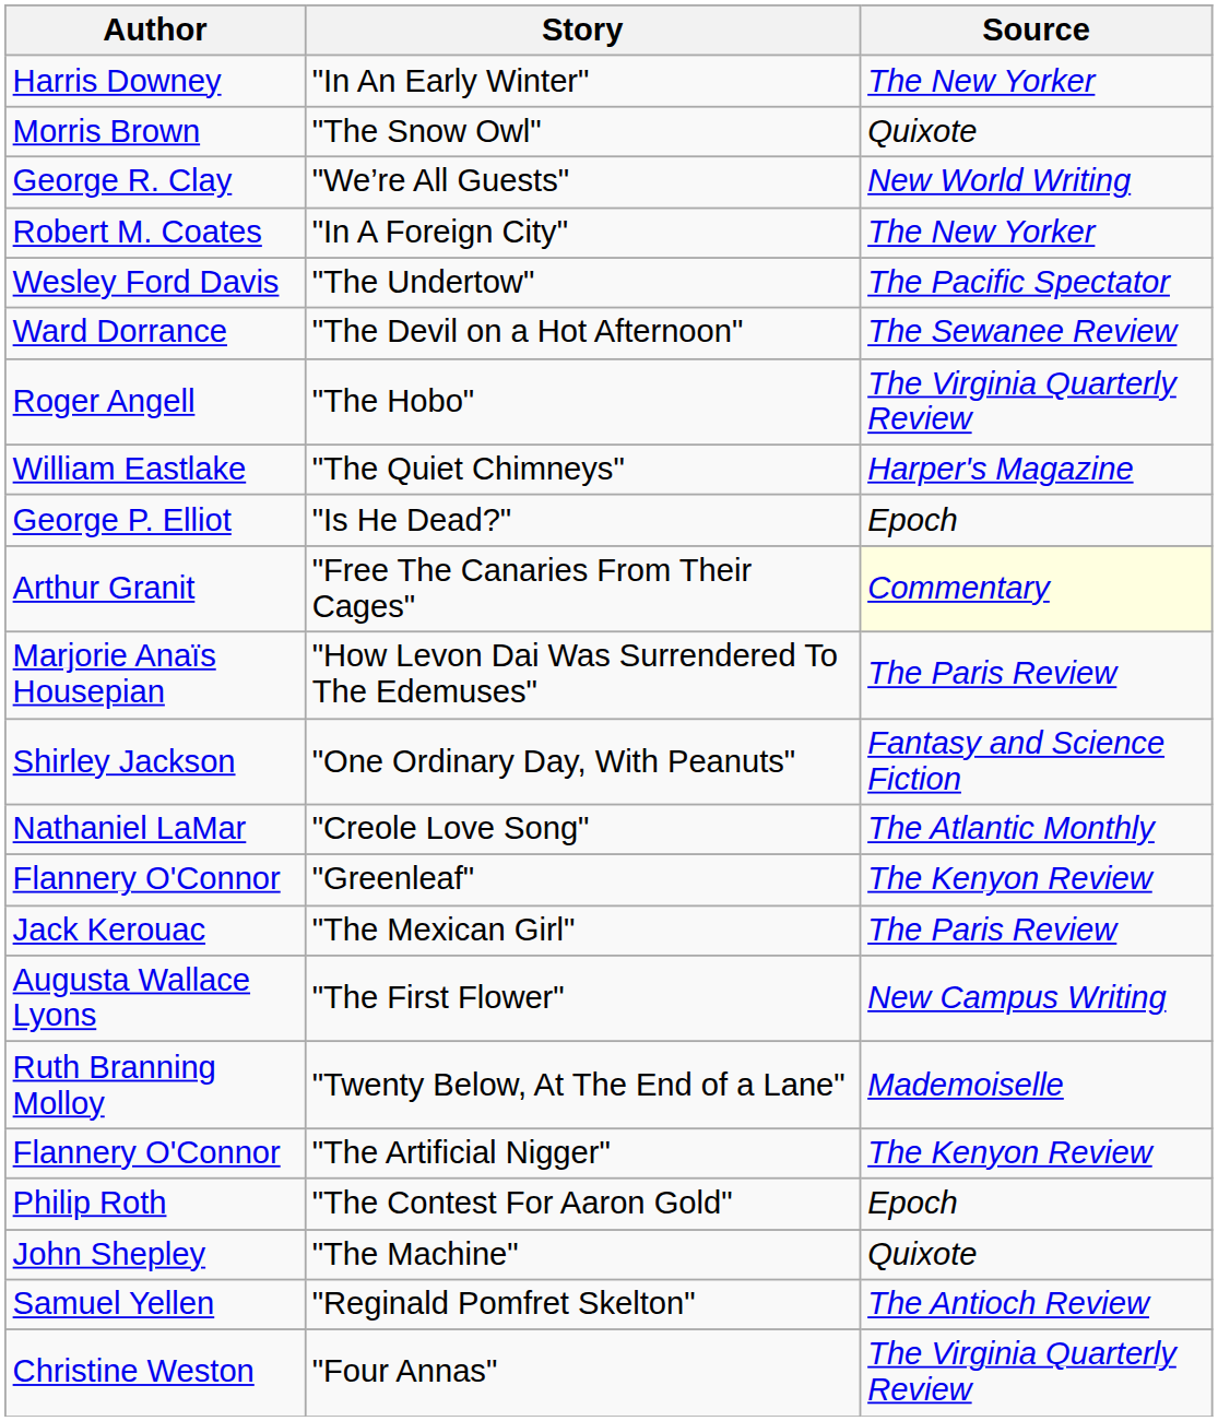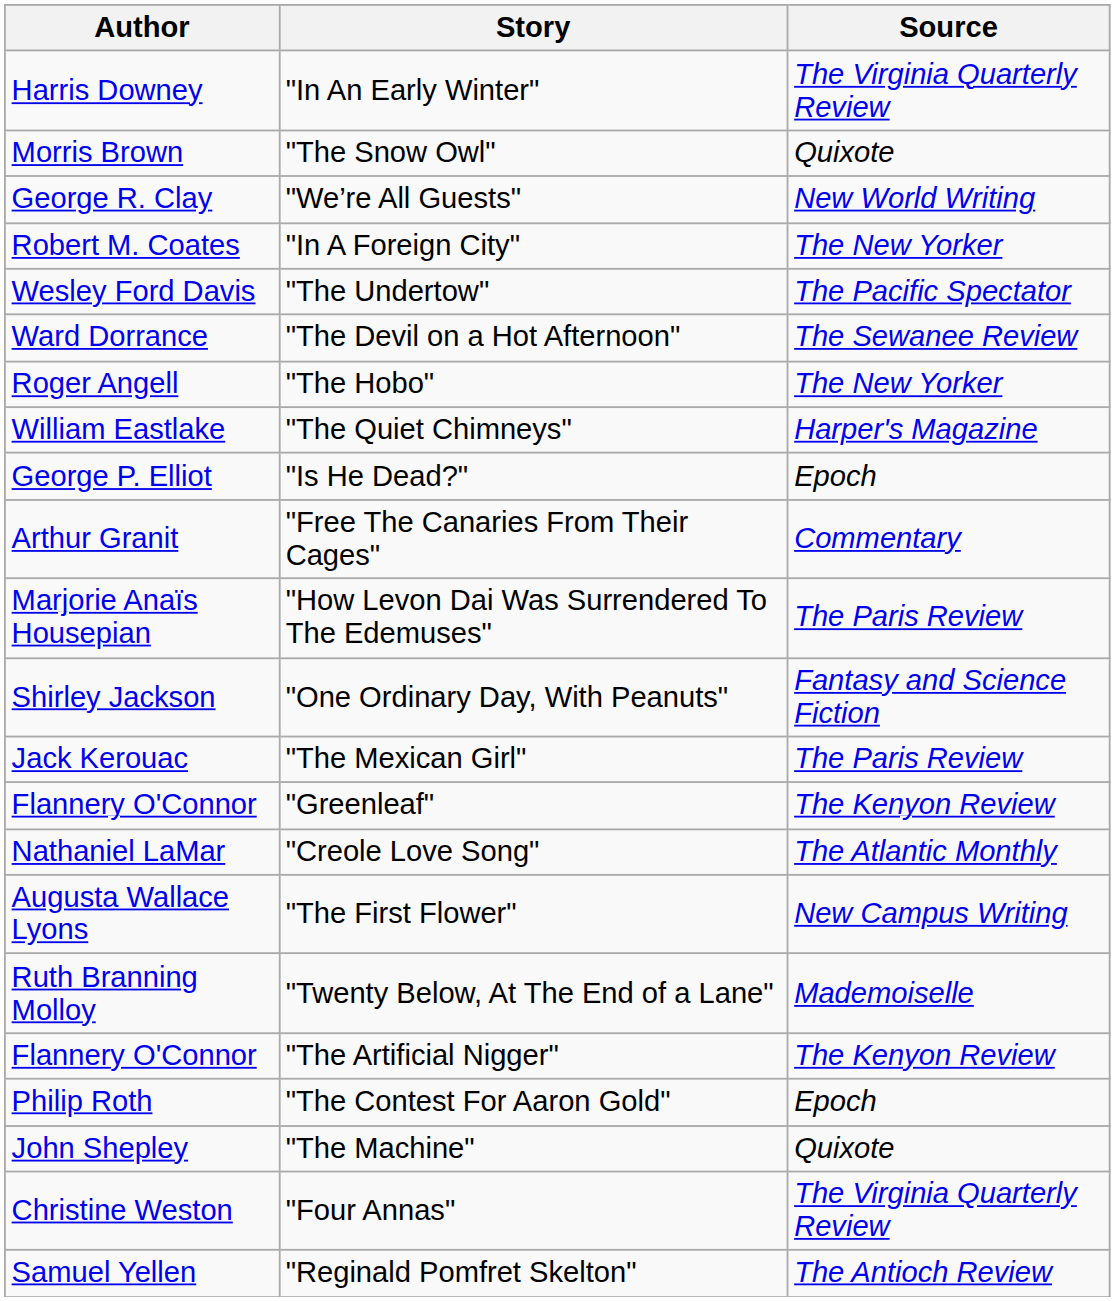 <table class="wikitable">
 <tr>
 <th>Author</th>
 <th>Story</th>
 <th>Source</th>
 </tr>
 <tr>
 <td><a href='#'>Harris Downey</a></td>
 <td>"In An Early Winter"</td>
-<td><em><a href='#'>The New Yorker</a></em></td>
+<td><em><a href='#'>The Virginia Quarterly Review</a></em></td>
 </tr>
 <tr>
 <td><a href='#'>Morris Brown</a></td>
 <td>"The Snow Owl"</td>
 <td><em>Quixote</em></td>
 </tr>
 <tr>
 <td><a href='#'>George R. Clay</a></td>
 <td>"We’re All Guests"</td>
 <td><em><a href='#'>New World Writing</a></em></td>
 </tr>
 <tr>
 <td><a href='#'>Robert M. Coates</a></td>
 <td>"In A Foreign City"</td>
 <td><em><a href='#'>The New Yorker</a></em></td>
 </tr>
 <tr>
 <td><a href='#'>Wesley Ford Davis</a></td>
 <td>"The Undertow"</td>
 <td><em><a href='#'>The Pacific Spectator</a></em></td>
 </tr>
 <tr>
 <td><a href='#'>Ward Dorrance</a></td>
 <td>"The Devil on a Hot Afternoon"</td>
 <td><em><a href='#'>The Sewanee Review</a></em></td>
 </tr>
 <tr>
 <td><a href='#'>Roger Angell</a></td>
 <td>"The Hobo"</td>
-<td><em><a href='#'>The Virginia Quarterly Review</a></em></td>
+<td><em><a href='#'>The New Yorker</a></em></td>
 </tr>
 <tr>
 <td><a href='#'>William Eastlake</a></td>
 <td>"The Quiet Chimneys"</td>
 <td><em><a href='#'>Harper's Magazine</a></em></td>
 </tr>
 <tr>
 <td><a href='#'>George P. Elliot</a></td>
 <td>"Is He Dead?"</td>
 <td><em>Epoch</em></td>
 </tr>
 <tr>
 <td><a href='#'>Arthur Granit</a></td>
 <td>"Free The Canaries From Their Cages"</td>
-<td style="background: lightyellow;"><em><a href='#'>Commentary</a></em></td>
+<td><em><a href='#'>Commentary</a></em></td>
 </tr>
 <tr>
 <td><a href='#'>Marjorie Anaïs Housepian</a></td>
 <td>"How Levon Dai Was Surrendered To The Edemuses"</td>
 <td><em><a href='#'>The Paris Review</a></em></td>
 </tr>
 <tr>
 <td><a href='#'>Shirley Jackson</a></td>
 <td>"One Ordinary Day, With Peanuts"</td>
 <td><em><a href='#'>Fantasy and Science Fiction</a></em></td>
 </tr>
 <tr>
-<td><a href='#'>Nathaniel LaMar</a></td>
-<td>"Creole Love Song"</td>
-<td><em><a href='#'>The Atlantic Monthly</a></em></td>
+<td><a href='#'>Jack Kerouac</a></td>
+<td>"The Mexican Girl"</td>
+<td><em><a href='#'>The Paris Review</a></em></td>
 </tr>
 <tr>
 <td><a href='#'>Flannery O'Connor</a></td>
 <td>"Greenleaf"</td>
 <td><em><a href='#'>The Kenyon Review</a></em></td>
 </tr>
 <tr>
-<td><a href='#'>Jack Kerouac</a></td>
-<td>"The Mexican Girl"</td>
-<td><em><a href='#'>The Paris Review</a></em></td>
+<td><a href='#'>Nathaniel LaMar</a></td>
+<td>"Creole Love Song"</td>
+<td><em><a href='#'>The Atlantic Monthly</a></em></td>
 </tr>
 <tr>
 <td><a href='#'>Augusta Wallace Lyons</a></td>
 <td>"The First Flower"</td>
 <td><em><a href='#'>New Campus Writing</a></em></td>
 </tr>
 <tr>
 <td><a href='#'>Ruth Branning Molloy</a></td>
 <td>"Twenty Below, At The End of a Lane"</td>
 <td><a href='#'><em>Mademoiselle</em></a></td>
 </tr>
 <tr>
 <td><a href='#'>Flannery O'Connor</a></td>
 <td>"The Artificial Nigger"</td>
 <td><em><a href='#'>The Kenyon Review</a></em></td>
 </tr>
 <tr>
 <td><a href='#'>Philip Roth</a></td>
 <td>"The Contest For Aaron Gold"</td>
 <td><em>Epoch</em></td>
 </tr>
 <tr>
 <td><a href='#'>John Shepley</a></td>
 <td>"The Machine"</td>
 <td><em>Quixote</em></td>
 </tr>
 <tr>
+<td><a href='#'>Christine Weston</a></td>
+<td>"Four Annas"</td>
+<td><em><a href='#'>The Virginia Quarterly Review</a></em></td>
+</tr>
+<tr>
 <td><a href='#'>Samuel Yellen</a></td>
 <td>"Reginald Pomfret Skelton"</td>
 <td><em><a href='#'>The Antioch Review</a></em></td>
 </tr>
-<tr>
-<td><a href='#'>Christine Weston</a></td>
-<td>"Four Annas"</td>
-<td><em><a href='#'>The Virginia Quarterly Review</a></em></td>
-</tr>
 </table>
